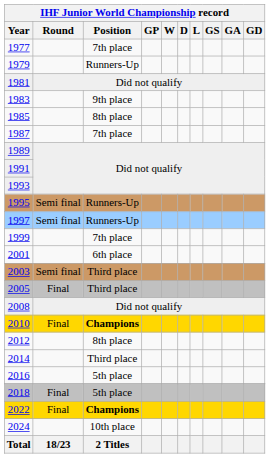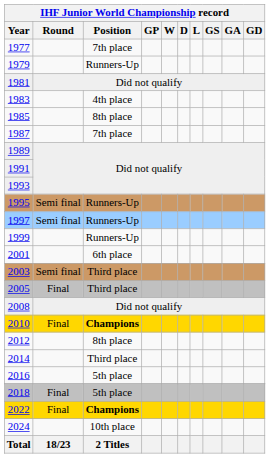 <table class="wikitable" style="text-align: center;">
 <tr>
 <th colspan=10><a href='#'>IHF Junior World Championship</a> record</th>
 </tr>
 <tr>
 <th>Year</th>
 <th>Round</th>
 <th>Position</th>
 <th>GP</th>
 <th>W</th>
 <th>D</th>
 <th>L</th>
 <th>GS</th>
 <th>GA</th>
 <th>GD</th>
 </tr>
 <tr>
 <td> <a href='#'>1977</a></td>
 <td></td>
 <td>7th place</td>
 <td></td>
 <td></td>
 <td></td>
 <td></td>
 <td></td>
 <td></td>
 <td></td>
 </tr>
 <tr>
 <td> <a href='#'>1979</a></td>
 <td></td>
 <td>Runners-Up</td>
 <td></td>
 <td></td>
 <td></td>
 <td></td>
 <td></td>
 <td></td>
 <td></td>
 </tr>
 <tr bgcolor="efefef">
 <td> <a href='#'>1981</a></td>
 <td colspan=10>Did not qualify</td>
 </tr>
 <tr>
 <td> <a href='#'>1983</a></td>
 <td></td>
-<td>9th place</td>
+<td>4th place</td>
 <td></td>
 <td></td>
 <td></td>
 <td></td>
 <td></td>
 <td></td>
 <td></td>
 </tr>
 <tr>
 <td> <a href='#'>1985</a></td>
 <td></td>
 <td>8th place</td>
 <td></td>
 <td></td>
 <td></td>
 <td></td>
 <td></td>
 <td></td>
 <td></td>
 </tr>
 <tr bgcolor=>
 <td> <a href='#'>1987</a></td>
 <td></td>
 <td>7th place</td>
 <td></td>
 <td></td>
 <td></td>
 <td></td>
 <td></td>
 <td></td>
 <td></td>
 </tr>
 <tr bgcolor="efefef">
 <td> <a href='#'>1989</a></td>
 <td colspan=10 rowspan=3>Did not qualify</td>
 </tr>
 <tr bgcolor="efefef">
 <td> <a href='#'>1991</a></td>
 </tr>
 <tr bgcolor="efefef">
 <td> <a href='#'>1993</a></td>
 </tr>
 <tr bgcolor=cc9966>
 <td> <a href='#'>1995</a></td>
 <td>Semi final</td>
 <td>Runners-Up</td>
 <td></td>
 <td></td>
 <td></td>
 <td></td>
 <td></td>
 <td></td>
 <td></td>
 </tr>
 <tr bgcolor=9acdff>
 <td> <a href='#'>1997</a></td>
 <td>Semi final</td>
 <td>Runners-Up</td>
 <td></td>
 <td></td>
 <td></td>
 <td></td>
 <td></td>
 <td></td>
 <td></td>
 </tr>
 <tr bgcolor=>
 <td> <a href='#'>1999</a></td>
 <td></td>
-<td>7th place</td>
+<td>Runners-Up</td>
 <td></td>
 <td></td>
 <td></td>
 <td></td>
 <td></td>
 <td></td>
 <td></td>
 </tr>
 <tr>
 <td> <a href='#'>2001</a></td>
 <td></td>
 <td>6th place</td>
 <td></td>
 <td></td>
 <td></td>
 <td></td>
 <td></td>
 <td></td>
 <td></td>
 </tr>
 <tr bgcolor=cc9966>
 <td> <a href='#'>2003</a></td>
 <td>Semi final</td>
 <td>Third place</td>
 <td></td>
 <td></td>
 <td></td>
 <td></td>
 <td></td>
 <td></td>
 <td></td>
 </tr>
 <tr bgcolor=silver>
 <td> <a href='#'>2005</a></td>
 <td>Final</td>
 <td>Third place</td>
 <td></td>
 <td></td>
 <td></td>
 <td></td>
 <td></td>
 <td></td>
 <td></td>
 </tr>
 <tr bgcolor="efefef">
 <td> <a href='#'>2008</a></td>
 <td colspan=10>Did not qualify</td>
 </tr>
 <tr bgcolor=gold>
 <td> <a href='#'>2010</a></td>
 <td>Final</td>
 <td><strong>Champions</strong></td>
 <td></td>
 <td></td>
 <td></td>
 <td></td>
 <td></td>
 <td></td>
 <td></td>
 </tr>
 <tr>
 <td> <a href='#'>2012</a></td>
 <td></td>
 <td>8th place</td>
 <td></td>
 <td></td>
 <td></td>
 <td></td>
 <td></td>
 <td></td>
 <td></td>
 </tr>
 <tr>
 <td> <a href='#'>2014</a></td>
 <td></td>
 <td>Third place</td>
 <td></td>
 <td></td>
 <td></td>
 <td></td>
 <td></td>
 <td></td>
 <td></td>
 </tr>
 <tr>
 <td> <a href='#'>2016</a></td>
 <td></td>
 <td>5th place</td>
 <td></td>
 <td></td>
 <td></td>
 <td></td>
 <td></td>
 <td></td>
 <td></td>
 </tr>
 <tr>
 </tr>
 <tr bgcolor=silver>
 <td> <a href='#'>2018</a></td>
 <td>Final</td>
 <td>5th place</td>
 <td></td>
 <td></td>
 <td></td>
 <td></td>
 <td></td>
 <td></td>
 <td></td>
 </tr>
 <tr bgcolor=gold>
 <td> <a href='#'>2022</a></td>
 <td>Final</td>
 <td><strong>Champions</strong></td>
 <td></td>
 <td></td>
 <td></td>
 <td></td>
 <td></td>
 <td></td>
 <td></td>
 </tr>
 <tr>
 <td> <a href='#'>2024</a></td>
 <td></td>
 <td>10th place</td>
 <td></td>
 <td></td>
 <td></td>
 <td></td>
 <td></td>
 <td></td>
 <td></td>
 </tr>
 <tr>
 <th>Total</th>
 <th>18/23</th>
 <th>2 Titles</th>
 <th></th>
 <th></th>
 <th></th>
 <th></th>
 <th></th>
 <th></th>
 <th></th>
 </tr>
 </table>
